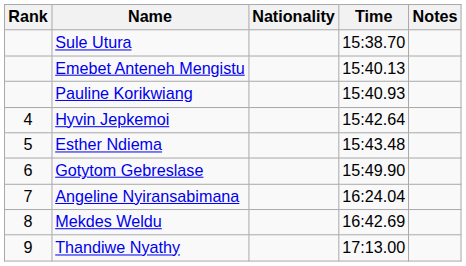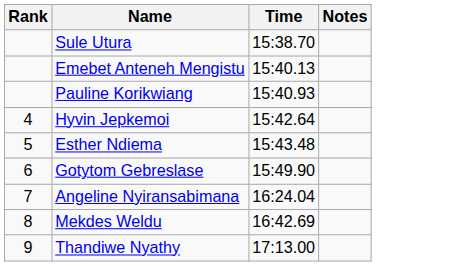 <table class="wikitable sortable" style="text-align:center">
 <tr>
 <th>Rank</th>
 <th>Name</th>
-<th>Nationality</th>
 <th>Time</th>
 <th>Notes</th>
 </tr>
 <tr>
 <td></td>
 <td align=left><a href='#'>Sule Utura</a></td>
-<td align=left></td>
 <td>15:38.70</td>
 <td></td>
 </tr>
 <tr>
 <td></td>
 <td align=left><a href='#'>Emebet Anteneh Mengistu</a></td>
-<td align=left></td>
 <td>15:40.13</td>
 <td></td>
 </tr>
 <tr>
 <td></td>
 <td align=left><a href='#'>Pauline Korikwiang</a></td>
-<td align=left></td>
 <td>15:40.93</td>
 <td></td>
 </tr>
 <tr>
 <td>4</td>
 <td align=left><a href='#'>Hyvin Jepkemoi</a></td>
-<td align=left></td>
 <td>15:42.64</td>
 <td></td>
 </tr>
 <tr>
 <td>5</td>
 <td align=left><a href='#'>Esther Ndiema</a></td>
-<td align=left></td>
 <td>15:43.48</td>
 <td></td>
 </tr>
 <tr>
 <td>6</td>
 <td align=left><a href='#'>Gotytom Gebreslase</a></td>
-<td align=left></td>
 <td>15:49.90</td>
 <td></td>
 </tr>
 <tr>
 <td>7</td>
 <td align=left><a href='#'>Angeline Nyiransabimana</a></td>
-<td align=left></td>
 <td>16:24.04</td>
 <td></td>
 </tr>
 <tr>
 <td>8</td>
 <td align=left><a href='#'>Mekdes Weldu</a></td>
-<td align=left></td>
 <td>16:42.69</td>
 <td></td>
 </tr>
 <tr>
 <td>9</td>
 <td align=left><a href='#'>Thandiwe Nyathy</a></td>
-<td align=left></td>
 <td>17:13.00</td>
 <td></td>
 </tr>
 </table>
